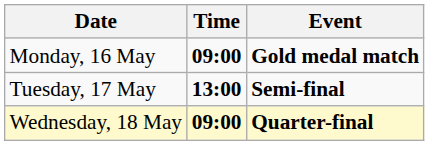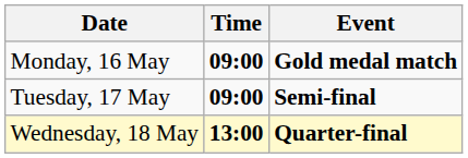 <table class = "wikitable">
 <tr>
 <th>Date</th>
 <th>Time</th>
 <th>Event</th>
 </tr>
 <tr>
 <td>Monday, 16 May</td>
 <td><strong>09:00</strong></td>
 <td><strong>Gold medal match</strong></td>
 </tr>
 <tr>
 <td>Tuesday, 17 May</td>
-<td><strong>13:00</strong></td>
+<td><strong>09:00</strong></td>
 <td><strong>Semi-final</strong></td>
 </tr>
 <tr style="background-color:lemonchiffon;">
 <td>Wednesday, 18 May</td>
-<td><strong>09:00</strong></td>
+<td><strong>13:00</strong></td>
 <td><strong>Quarter-final</strong></td>
 </tr>
 </table>
